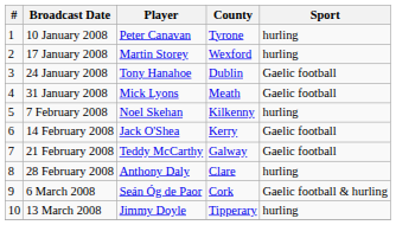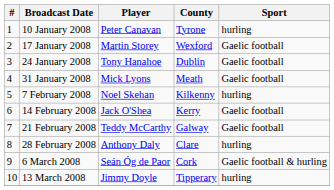 <table class="wikitable">
 <tr>
 <th>#</th>
 <th>Broadcast Date</th>
 <th>Player</th>
 <th>County</th>
 <th>Sport</th>
 </tr>
 <tr>
 <td>1</td>
 <td>10 January 2008</td>
 <td><a href='#'>Peter Canavan</a></td>
 <td><a href='#'>Tyrone</a></td>
 <td>hurling</td>
 </tr>
 <tr>
 <td>2</td>
 <td>17 January 2008</td>
 <td><a href='#'>Martin Storey</a></td>
 <td><a href='#'>Wexford</a></td>
-<td>hurling</td>
+<td>Gaelic football</td>
 </tr>
 <tr>
 <td>3</td>
 <td>24 January 2008</td>
 <td><a href='#'>Tony Hanahoe</a></td>
 <td><a href='#'>Dublin</a></td>
 <td>Gaelic football</td>
 </tr>
 <tr>
 <td>4</td>
 <td>31 January 2008</td>
 <td><a href='#'>Mick Lyons</a></td>
 <td><a href='#'>Meath</a></td>
 <td>Gaelic football</td>
 </tr>
 <tr>
 <td>5</td>
 <td>7 February 2008</td>
 <td><a href='#'>Noel Skehan</a></td>
 <td><a href='#'>Kilkenny</a></td>
 <td>hurling</td>
 </tr>
 <tr>
 <td>6</td>
 <td>14 February 2008</td>
 <td><a href='#'>Jack O'Shea</a></td>
 <td><a href='#'>Kerry</a></td>
 <td>Gaelic football</td>
 </tr>
 <tr>
 <td>7</td>
 <td>21 February 2008</td>
 <td><a href='#'>Teddy McCarthy</a></td>
 <td><a href='#'>Galway</a></td>
 <td>Gaelic football</td>
 </tr>
 <tr>
 <td>8</td>
 <td>28 February 2008</td>
 <td><a href='#'>Anthony Daly</a></td>
 <td><a href='#'>Clare</a></td>
 <td>hurling</td>
 </tr>
 <tr>
 <td>9</td>
 <td>6 March 2008</td>
 <td><a href='#'>Seán Óg de Paor</a></td>
 <td><a href='#'>Cork</a></td>
 <td>Gaelic football & hurling</td>
 </tr>
 <tr>
 <td>10</td>
 <td>13 March 2008</td>
 <td><a href='#'>Jimmy Doyle</a></td>
 <td><a href='#'>Tipperary</a></td>
 <td>hurling</td>
 </tr>
 <tr>
 </tr>
 </table>
